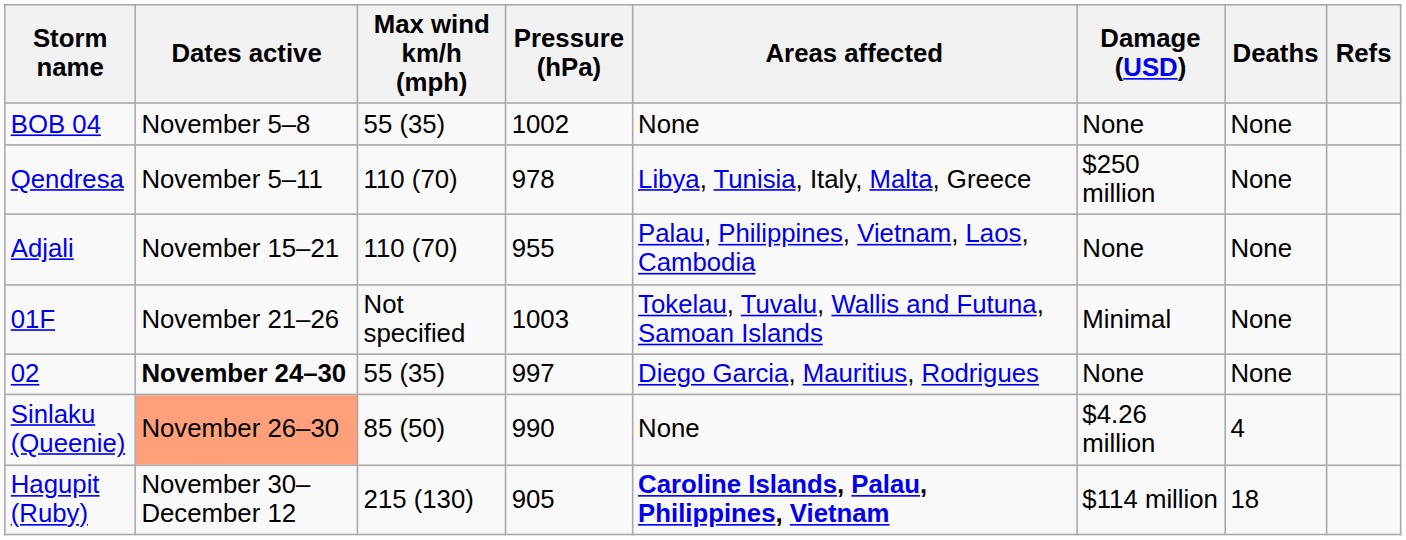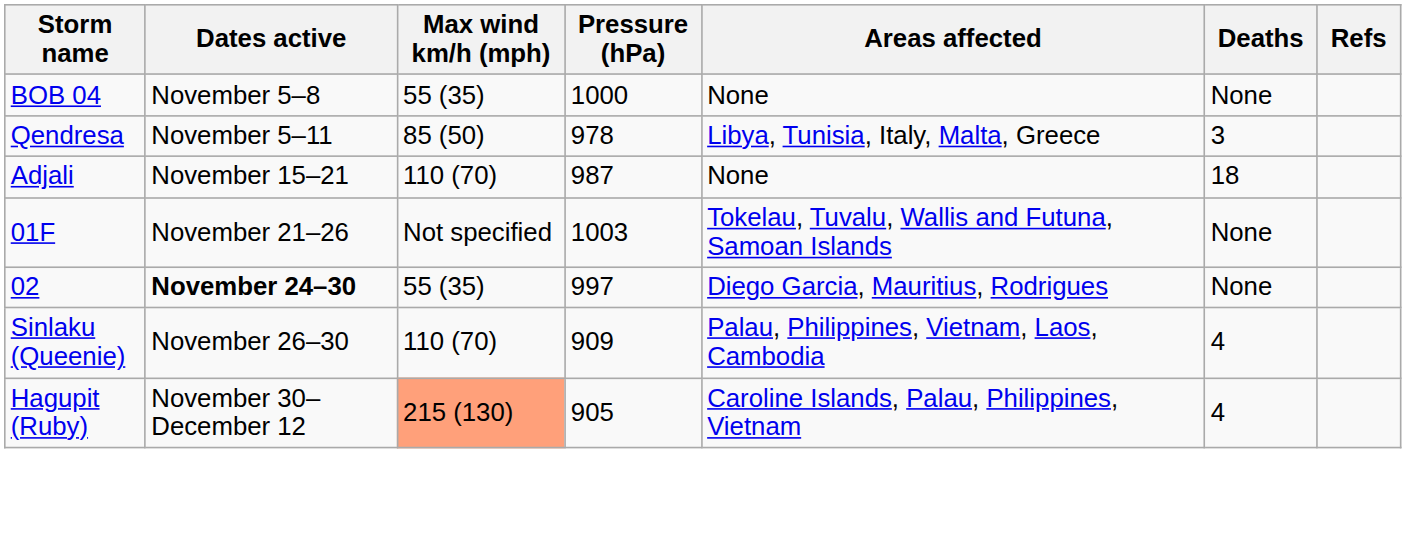 <table class="wikitable sortable">
 <tr>
 <th width="5%">Storm name</th>
 <th width="15%">Dates active</th>
 <th width="10%">Max wind<br>km/h (mph)</th>
 <th width="5%">Pressure<br>(hPa)</th>
 <th width="30%">Areas affected</th>
-<th width="10%">Damage<br>(<a href='#'>USD</a>)</th>
 <th width="5%">Deaths</th>
 <th width="5%">Refs</th>
 </tr>
 <tr>
 <td><a href='#'>BOB 04</a></td>
 <td>November 5–8</td>
 <td>55 (35)</td>
-<td>1002</td>
-<td>None</td>
+<td>1000</td>
 <td>None</td>
 <td>None</td>
 <td></td>
 </tr>
 <tr>
 <td><a href='#'>Qendresa</a></td>
 <td>November 5–11</td>
-<td>110 (70)</td>
+<td>85 (50)</td>
 <td>978</td>
 <td><a href='#'>Libya</a>, <a href='#'>Tunisia</a>, Italy, <a href='#'>Malta</a>, Greece</td>
-<td>$250 million</td>
-<td>None</td>
+<td>3</td>
 <td></td>
 </tr>
 <tr>
 <td><a href='#'>Adjali</a></td>
 <td>November 15–21</td>
 <td>110 (70)</td>
-<td>955</td>
-<td><a href='#'>Palau</a>, <a href='#'>Philippines</a>, <a href='#'>Vietnam</a>, <a href='#'>Laos</a>, <a href='#'>Cambodia</a></td>
+<td>987</td>
 <td>None</td>
-<td>None</td>
+<td>18</td>
 <td></td>
 </tr>
 <tr>
 <td><a href='#'>01F</a></td>
 <td>November 21–26</td>
 <td>Not specified</td>
 <td>1003</td>
 <td><a href='#'>Tokelau</a>, <a href='#'>Tuvalu</a>, <a href='#'>Wallis and Futuna</a>, <a href='#'>Samoan Islands</a></td>
-<td>Minimal</td>
 <td>None</td>
 <td></td>
 </tr>
 <tr>
 <td><a href='#'>02</a></td>
 <td><strong>November 24–30</strong></td>
 <td>55 (35)</td>
 <td>997</td>
 <td><a href='#'>Diego Garcia</a>, <a href='#'>Mauritius</a>, <a href='#'>Rodrigues</a></td>
 <td>None</td>
-<td>None</td>
 <td></td>
 </tr>
 <tr>
 <td><a href='#'>Sinlaku (Queenie)</a></td>
-<td style="background: lightsalmon;">November 26–30</td>
-<td>85 (50)</td>
-<td>990</td>
-<td>None</td>
-<td>$4.26 million</td>
+<td>November 26–30</td>
+<td>110 (70)</td>
+<td>909</td>
+<td><a href='#'>Palau</a>, <a href='#'>Philippines</a>, <a href='#'>Vietnam</a>, <a href='#'>Laos</a>, <a href='#'>Cambodia</a></td>
 <td>4</td>
 <td></td>
 </tr>
 <tr>
 <td><a href='#'>Hagupit (Ruby)</a></td>
 <td>November 30–December 12</td>
-<td>215 (130)</td>
+<td style="background: lightsalmon;">215 (130)</td>
 <td>905</td>
-<td><strong><a href='#'>Caroline Islands</a>, <a href='#'>Palau</a>, <a href='#'>Philippines</a>, <a href='#'>Vietnam</a></strong></td>
-<td>$114 million</td>
-<td>18</td>
+<td><a href='#'>Caroline Islands</a>, <a href='#'>Palau</a>, <a href='#'>Philippines</a>, <a href='#'>Vietnam</a></td>
+<td>4</td>
 <td></td>
 </tr>
 </table>
